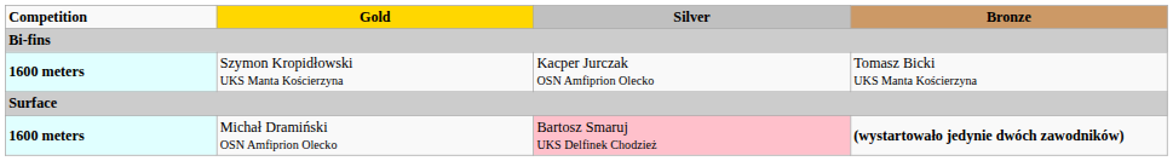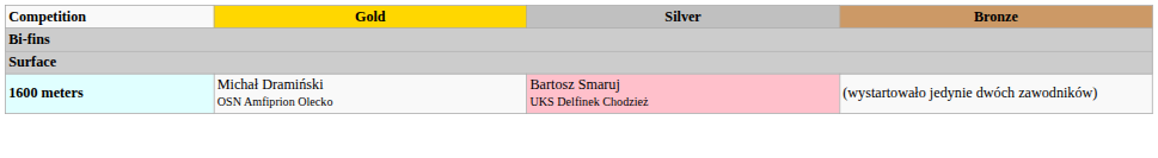 <table class="wikitable" style="font-size:100%" width="100%">
 <tr>
 <td width="14%"><strong>Competition</strong></td>
 <td align="center" bgcolor="gold" width="21%"><strong>Gold</strong></td>
 <td align="center" bgcolor="silver" width="21%"><strong>Silver</strong></td>
 <td align="center" bgcolor="CC9966" width="21%"><strong>Bronze</strong></td>
 </tr>
 <tr bgcolor="#cccccc">
 <td colspan="4"><strong>Bi-fins</strong></td>
 </tr>
-<tr>
-<td bgcolor="E0FFFF"><strong>1600 meters</strong></td>
-<td>Szymon Kropidłowski<br><small>UKS Manta Kościerzyna</small></td>
-<td>Kacper Jurczak<br><small>OSN Amfiprion Olecko</small></td>
-<td>Tomasz Bicki<br><small>UKS Manta Kościerzyna</small></td>
-</tr>
 <tr bgcolor="#cccccc">
 <td colspan="4"><strong>Surface</strong></td>
 </tr>
 <tr>
 <td bgcolor="E0FFFF"><strong>1600 meters</strong></td>
 <td>Michał Dramiński<br><small>OSN Amfiprion Olecko</small></td>
 <td style="background: pink;">Bartosz Smaruj<br><small>UKS Delfinek Chodzież</small></td>
-<td><strong>(wystartowało jedynie dwóch zawodników)</strong></td>
+<td>(wystartowało jedynie dwóch zawodników)</td>
 </tr>
 </table>
